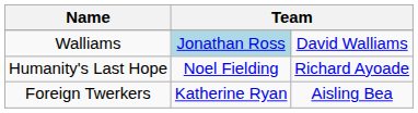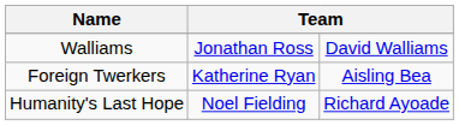 <table class="wikitable" style="text-align:center">
 <tr>
 <th scope="col">Name</th>
 <th colspan=2>Team</th>
 </tr>
 <tr>
 </tr>
 <tr>
 <td>Walliams</td>
-<td style="background: lightblue;"><a href='#'>Jonathan Ross</a></td>
+<td><a href='#'>Jonathan Ross</a></td>
 <td><a href='#'>David Walliams</a></td>
+</tr>
+<tr>
+<td>Foreign Twerkers</td>
+<td><a href='#'>Katherine Ryan</a></td>
+<td><a href='#'>Aisling Bea</a></td>
 </tr>
 <tr>
 <td>Humanity's Last Hope</td>
 <td><a href='#'>Noel Fielding</a></td>
 <td><a href='#'>Richard Ayoade</a></td>
 </tr>
-<tr>
-<td>Foreign Twerkers</td>
-<td><a href='#'>Katherine Ryan</a></td>
-<td><a href='#'>Aisling Bea</a></td>
-</tr>
 </table>
